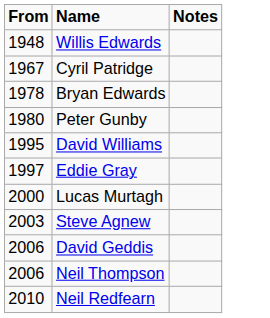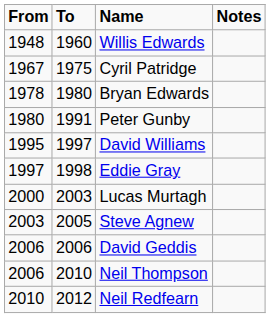 <table class="wikitable" style="text-align: left;">
 <tr>
 <td><strong>From</strong></td>
+<td><strong>To</strong></td>
 <td><strong>Name</strong></td>
 <td><strong>Notes</strong></td>
 </tr>
 <tr>
 <td>1948</td>
+<td>1960</td>
 <td><a href='#'>Willis Edwards</a></td>
 <td></td>
 </tr>
 <tr>
 <td>1967</td>
+<td>1975</td>
 <td>Cyril Patridge</td>
 <td></td>
 </tr>
 <tr>
 <td>1978</td>
+<td>1980</td>
 <td>Bryan Edwards</td>
 <td></td>
 </tr>
 <tr>
 <td>1980</td>
+<td>1991</td>
 <td>Peter Gunby</td>
 <td></td>
 </tr>
 <tr>
 <td>1995</td>
+<td>1997</td>
 <td><a href='#'>David Williams</a></td>
 <td></td>
 </tr>
 <tr>
 <td>1997</td>
+<td>1998</td>
 <td><a href='#'>Eddie Gray</a></td>
 <td></td>
 </tr>
 <tr>
 <td>2000</td>
+<td>2003</td>
 <td>Lucas Murtagh</td>
 <td></td>
 </tr>
 <tr>
 <td>2003</td>
+<td>2005</td>
 <td><a href='#'>Steve Agnew</a></td>
 <td></td>
 </tr>
 <tr>
+<td>2006</td>
 <td>2006</td>
 <td><a href='#'>David Geddis</a></td>
 <td></td>
 </tr>
 <tr>
 <td>2006</td>
+<td>2010</td>
 <td><a href='#'>Neil Thompson</a></td>
 <td></td>
 </tr>
 <tr>
 <td>2010</td>
+<td>2012</td>
 <td><a href='#'>Neil Redfearn</a></td>
 <td></td>
 </tr>
 </table>
